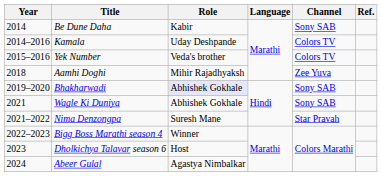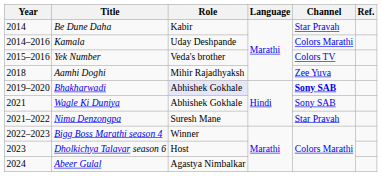 <table class="wikitable sortable">
 <tr>
 <th>Year</th>
 <th>Title</th>
 <th>Role</th>
 <th>Language</th>
 <th>Channel</th>
 <th>Ref.</th>
 </tr>
 <tr>
 <td>2014</td>
 <td><em>Be Dune Daha</em></td>
 <td>Kabir</td>
 <td rowspan="4"><a href='#'>Marathi</a></td>
-<td><a href='#'>Sony SAB</a></td>
+<td><a href='#'>Star Pravah</a></td>
 <td></td>
 </tr>
 <tr>
 <td>2014–2016</td>
 <td><em>Kamala</em></td>
 <td>Uday Deshpande</td>
-<td><a href='#'>Colors TV</a></td>
+<td><a href='#'>Colors Marathi</a></td>
 <td></td>
 </tr>
 <tr>
 <td>2015–2016</td>
 <td><em>Yek Number</em></td>
 <td>Veda's brother</td>
 <td><a href='#'>Colors TV</a></td>
 <td></td>
 </tr>
 <tr>
 <td>2018</td>
 <td><em>Aamhi Doghi</em></td>
 <td>Mihir Rajadhyaksh</td>
 <td><a href='#'>Zee Yuva</a></td>
 <td></td>
 </tr>
 <tr>
 <td>2019–2020</td>
 <td><em><a href='#'>Bhakharwadi</a></em></td>
 <td style="background: lavender;">Abhishek Gokhale</td>
 <td rowspan="3"><a href='#'>Hindi</a></td>
-<td><a href='#'>Sony SAB</a></td>
+<td><strong><a href='#'>Sony SAB</a></strong></td>
 <td></td>
 </tr>
 <tr>
 <td>2021</td>
 <td><em><a href='#'>Wagle Ki Duniya</a></em></td>
 <td>Abhishek Gokhale</td>
 <td><a href='#'>Sony SAB</a></td>
 <td></td>
 </tr>
 <tr>
 <td>2021–2022</td>
 <td><em><a href='#'>Nima Denzongpa</a></em></td>
 <td>Suresh Mane</td>
 <td><a href='#'>Star Pravah</a></td>
 <td></td>
 </tr>
 <tr>
 <td>2022–2023</td>
 <td><em><a href='#'>Bigg Boss Marathi season 4</a></em></td>
 <td>Winner</td>
 <td rowspan="3"><a href='#'>Marathi</a></td>
 <td rowspan="3"><a href='#'>Colors Marathi</a></td>
 <td></td>
 </tr>
 <tr>
 <td>2023</td>
 <td><em><a href='#'>Dholkichya Talavar</a> season 6</em></td>
 <td>Host</td>
 <td></td>
 </tr>
 <tr>
 <td>2024</td>
 <td><em><a href='#'>Abeer Gulal</a></em></td>
 <td>Agastya Nimbalkar</td>
 <td></td>
 </tr>
 </table>
